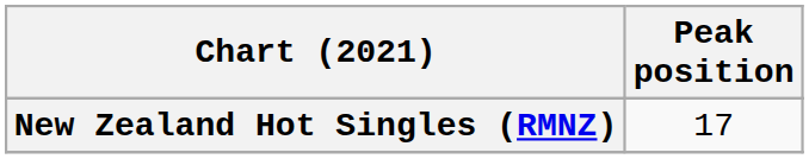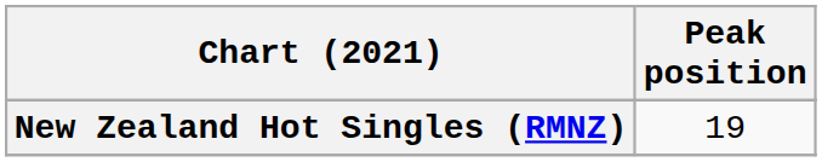 <table class="wikitable sortable plainrowheaders" style="text-align:center">
 <tr>
 <th scope="col">Chart (2021)</th>
 <th scope="col">Peak<br>position</th>
 </tr>
 <tr>
 </tr>
 <tr>
 <th scope="row">New Zealand Hot Singles (<a href='#'>RMNZ</a>)</th>
-<td>17</td>
+<td>19</td>
 </tr>
 <tr>
 </tr>
 </table>
